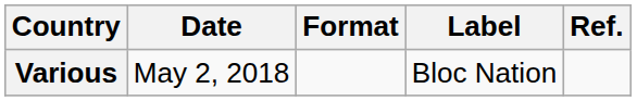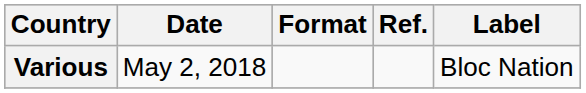 <table class="wikitable plainrowheaders" style="text-align:center">
 <tr>
 <th>Country</th>
 <th>Date</th>
 <th>Format</th>
+<th>Ref.</th>
 <th>Label</th>
-<th>Ref.</th>
 </tr>
 <tr>
 <th scope="row">Various</th>
 <td>May 2, 2018</td>
 <td></td>
+<td></td>
 <td>Bloc Nation</td>
-<td></td>
 </tr>
 </table>
